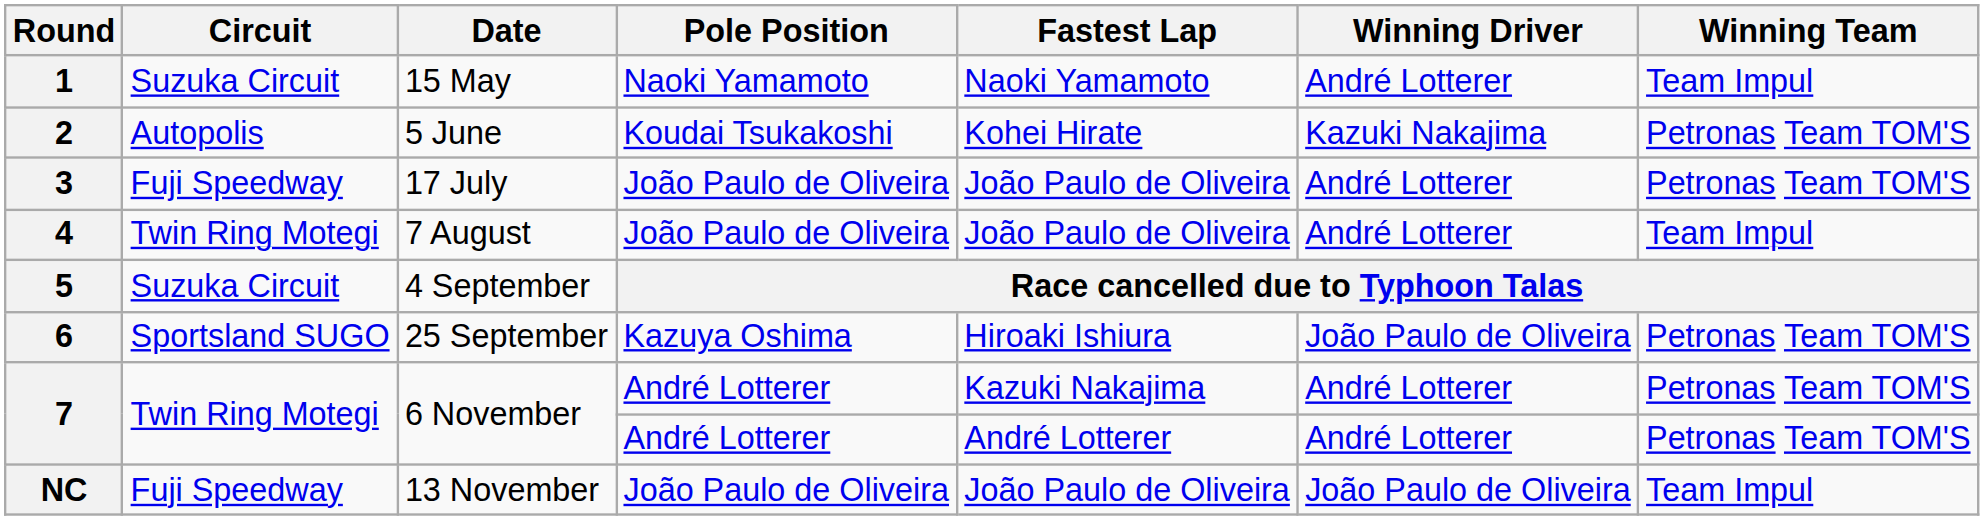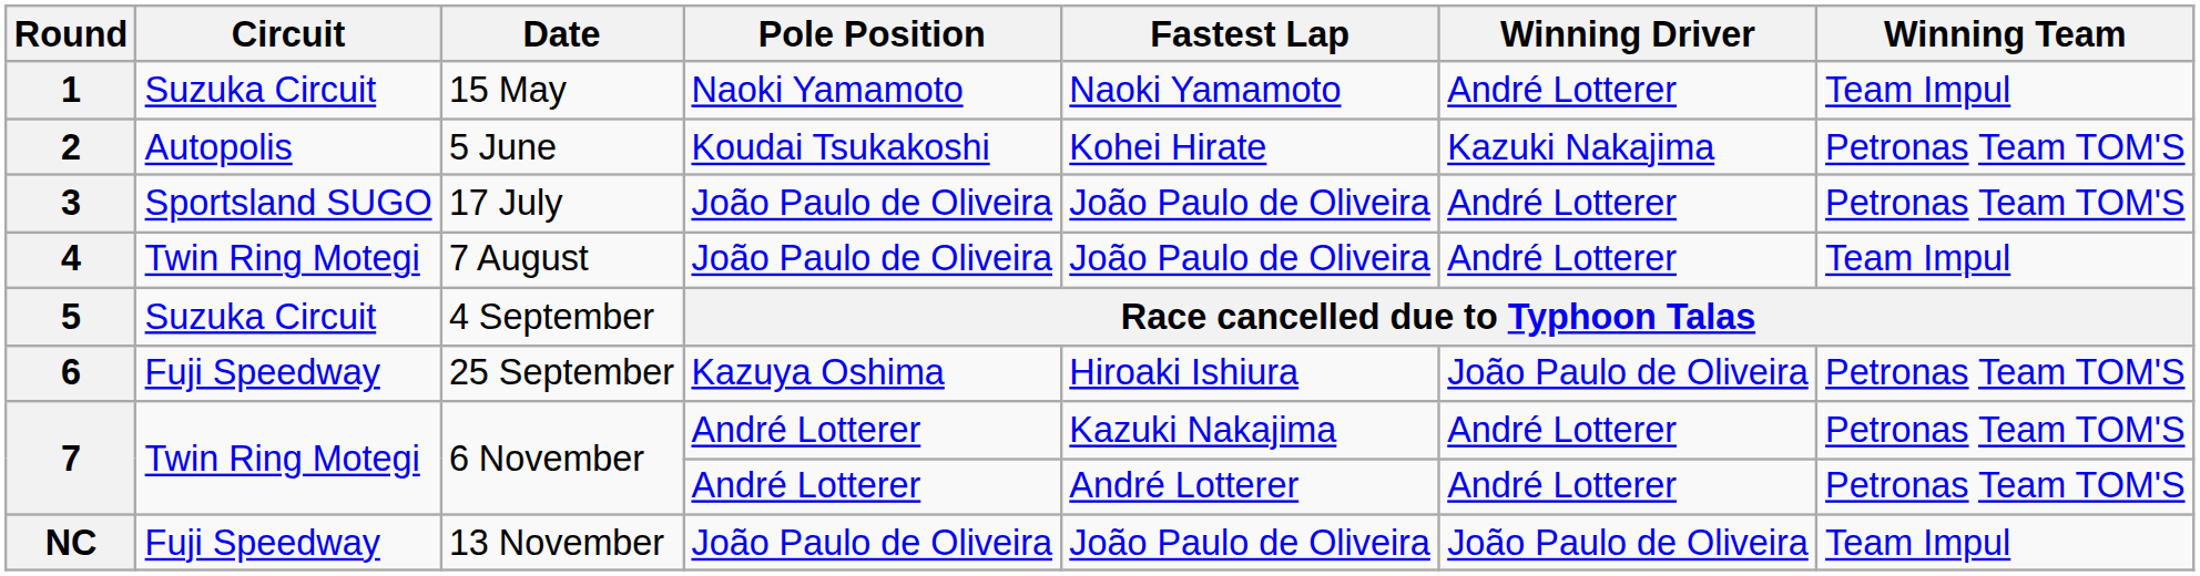 <table class="wikitable" style="font-size:85%">
 <tr>
 <th>Round</th>
 <th>Circuit</th>
 <th>Date</th>
 <th>Pole Position</th>
 <th>Fastest Lap</th>
 <th>Winning Driver</th>
 <th>Winning Team</th>
 </tr>
 <tr>
 <th>1</th>
 <td><a href='#'>Suzuka Circuit</a></td>
 <td>15 May</td>
 <td> <a href='#'>Naoki Yamamoto</a></td>
 <td> <a href='#'>Naoki Yamamoto</a></td>
 <td> <a href='#'>André Lotterer</a></td>
 <td><a href='#'>Team Impul</a></td>
 </tr>
 <tr>
 <th>2</th>
 <td><a href='#'>Autopolis</a></td>
 <td>5 June</td>
 <td> <a href='#'>Koudai Tsukakoshi</a></td>
 <td> <a href='#'>Kohei Hirate</a></td>
 <td> <a href='#'>Kazuki Nakajima</a></td>
 <td><a href='#'>Petronas</a> <a href='#'>Team TOM'S</a></td>
 </tr>
 <tr>
 <th>3</th>
-<td><a href='#'>Fuji Speedway</a></td>
+<td><a href='#'>Sportsland SUGO</a></td>
 <td>17 July</td>
 <td> <a href='#'>João Paulo de Oliveira</a></td>
 <td> <a href='#'>João Paulo de Oliveira</a></td>
 <td> <a href='#'>André Lotterer</a></td>
 <td><a href='#'>Petronas</a> <a href='#'>Team TOM'S</a></td>
 </tr>
 <tr>
 <th>4</th>
 <td><a href='#'>Twin Ring Motegi</a></td>
 <td>7 August</td>
 <td> <a href='#'>João Paulo de Oliveira</a></td>
 <td> <a href='#'>João Paulo de Oliveira</a></td>
 <td> <a href='#'>André Lotterer</a></td>
 <td><a href='#'>Team Impul</a></td>
 </tr>
 <tr>
 <th>5</th>
 <td><a href='#'>Suzuka Circuit</a></td>
 <td>4 September</td>
 <th colspan=4>Race cancelled due to <a href='#'>Typhoon Talas</a></th>
 </tr>
 <tr>
 <th>6</th>
-<td><a href='#'>Sportsland SUGO</a></td>
+<td><a href='#'>Fuji Speedway</a></td>
 <td>25 September</td>
 <td> <a href='#'>Kazuya Oshima</a></td>
 <td> <a href='#'>Hiroaki Ishiura</a></td>
 <td> <a href='#'>João Paulo de Oliveira</a></td>
 <td><a href='#'>Petronas</a> <a href='#'>Team TOM'S</a></td>
 </tr>
 <tr>
 <th rowspan=2>7</th>
 <td rowspan=2><a href='#'>Twin Ring Motegi</a></td>
 <td rowspan=2>6 November</td>
 <td> <a href='#'>André Lotterer</a></td>
 <td> <a href='#'>Kazuki Nakajima</a></td>
 <td> <a href='#'>André Lotterer</a></td>
 <td><a href='#'>Petronas</a> <a href='#'>Team TOM'S</a></td>
 </tr>
 <tr>
 <td> <a href='#'>André Lotterer</a></td>
 <td> <a href='#'>André Lotterer</a></td>
 <td> <a href='#'>André Lotterer</a></td>
 <td><a href='#'>Petronas</a> <a href='#'>Team TOM'S</a></td>
 </tr>
 <tr>
 <th>NC</th>
 <td><a href='#'>Fuji Speedway</a></td>
 <td>13 November</td>
 <td> <a href='#'>João Paulo de Oliveira</a></td>
 <td> <a href='#'>João Paulo de Oliveira</a></td>
 <td> <a href='#'>João Paulo de Oliveira</a></td>
 <td><a href='#'>Team Impul</a></td>
 </tr>
 </table>
